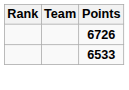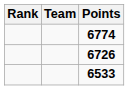 <table class=wikitable style="text-align:center;">
 <tr>
 <th>Rank</th>
 <th>Team</th>
 <th>Points</th>
+</tr>
+<tr>
+<td></td>
+<td align=left></td>
+<td><strong>6774</strong></td>
 </tr>
 <tr>
 <td></td>
 <td align=left></td>
 <td><strong>6726</strong></td>
 </tr>
 <tr>
 <td></td>
 <td align=left></td>
 <td><strong>6533</strong></td>
 </tr>
 </table>
